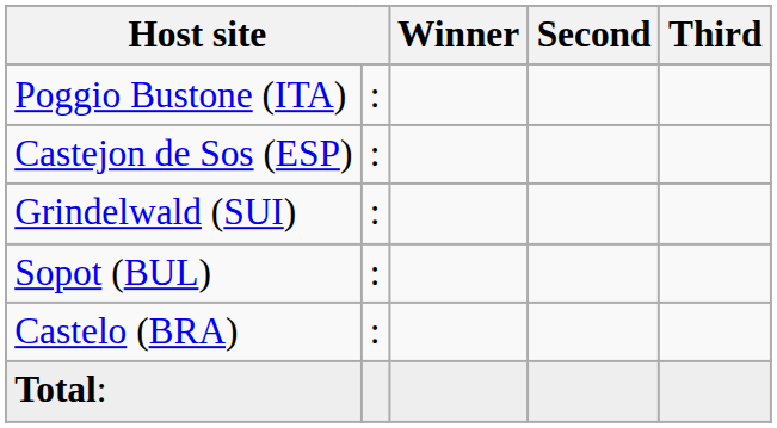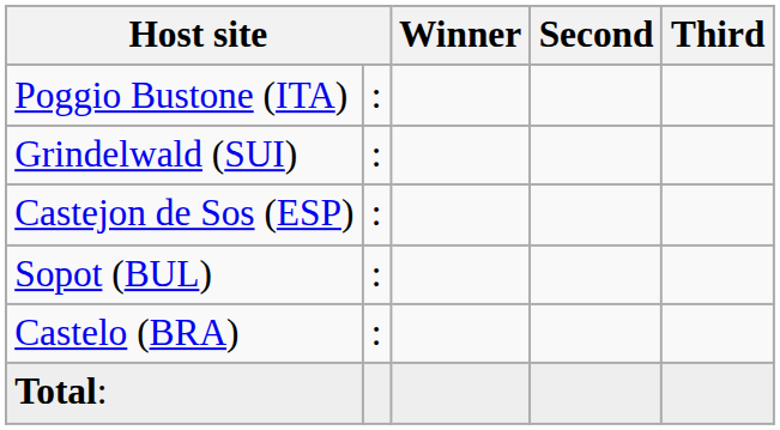 <table class="wikitable">
 <tr>
 <th colspan=2>Host site</th>
 <th>Winner</th>
 <th>Second</th>
 <th>Third</th>
 </tr>
 <tr>
 <td><a href='#'>Poggio Bustone</a> (<a href='#'>ITA</a>)</td>
 <td> :</td>
 <td> <br> </td>
 <td> <br> </td>
 <td> <br> </td>
 </tr>
 <tr>
-<td><a href='#'>Castejon de Sos</a> (<a href='#'>ESP</a>)</td>
+<td><a href='#'>Grindelwald</a> (<a href='#'>SUI</a>)</td>
 <td> :</td>
 <td> <br> </td>
 <td> <br> </td>
 <td> <br> </td>
 </tr>
 <tr>
-<td><a href='#'>Grindelwald</a> (<a href='#'>SUI</a>)</td>
+<td><a href='#'>Castejon de Sos</a> (<a href='#'>ESP</a>)</td>
 <td> :</td>
 <td> <br> </td>
 <td> <br> </td>
 <td> <br> </td>
 </tr>
 <tr>
 <td><a href='#'>Sopot</a> (<a href='#'>BUL</a>)</td>
 <td> :</td>
 <td> <br> </td>
 <td> <br> </td>
 <td> <br> </td>
 </tr>
 <tr>
 <td><a href='#'>Castelo</a> (<a href='#'>BRA</a>)</td>
 <td> :</td>
 <td> <br> </td>
 <td> <br> </td>
 <td> <br> </td>
 </tr>
 <tr style="background:#eee;">
 <td><strong>Total</strong>:</td>
 <td></td>
 <td><strong></strong> <br> <strong></strong></td>
 <td><strong></strong> <br> <strong></strong></td>
 <td><strong></strong> <br> <strong></strong></td>
 </tr>
 </table>
